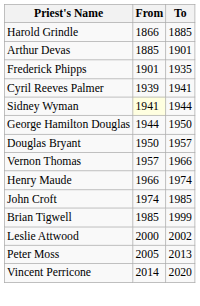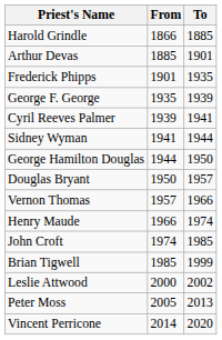 <table class="wikitable">
 <tr>
 <th>Priest's Name</th>
 <th>From</th>
 <th>To</th>
 </tr>
 <tr>
 <td>Harold Grindle</td>
 <td>1866</td>
 <td>1885</td>
 </tr>
 <tr>
 <td>Arthur Devas</td>
 <td>1885</td>
 <td>1901</td>
 </tr>
 <tr>
 <td>Frederick Phipps</td>
 <td>1901</td>
 <td>1935</td>
 </tr>
 <tr>
+<td>George F. George</td>
+<td>1935</td>
+<td>1939</td>
+</tr>
+<tr>
 <td>Cyril Reeves Palmer</td>
 <td>1939</td>
 <td>1941</td>
 </tr>
 <tr>
 <td>Sidney Wyman</td>
-<td style="background: lightyellow;">1941</td>
+<td>1941</td>
 <td>1944</td>
 </tr>
 <tr>
 <td>George Hamilton Douglas</td>
 <td>1944</td>
 <td>1950</td>
 </tr>
 <tr>
 <td>Douglas Bryant</td>
 <td>1950</td>
 <td>1957</td>
 </tr>
 <tr>
 <td>Vernon Thomas</td>
 <td>1957</td>
 <td>1966</td>
 </tr>
 <tr>
 <td>Henry Maude</td>
 <td>1966</td>
 <td>1974</td>
 </tr>
 <tr>
 <td>John Croft</td>
 <td>1974</td>
 <td>1985</td>
 </tr>
 <tr>
 <td>Brian Tigwell</td>
 <td>1985</td>
 <td>1999</td>
 </tr>
 <tr>
 <td>Leslie Attwood</td>
 <td>2000</td>
 <td>2002</td>
 </tr>
 <tr>
 <td>Peter Moss</td>
 <td>2005</td>
 <td>2013</td>
 </tr>
 <tr>
 <td>Vincent Perricone</td>
 <td>2014</td>
 <td>2020</td>
 </tr>
 </table>
